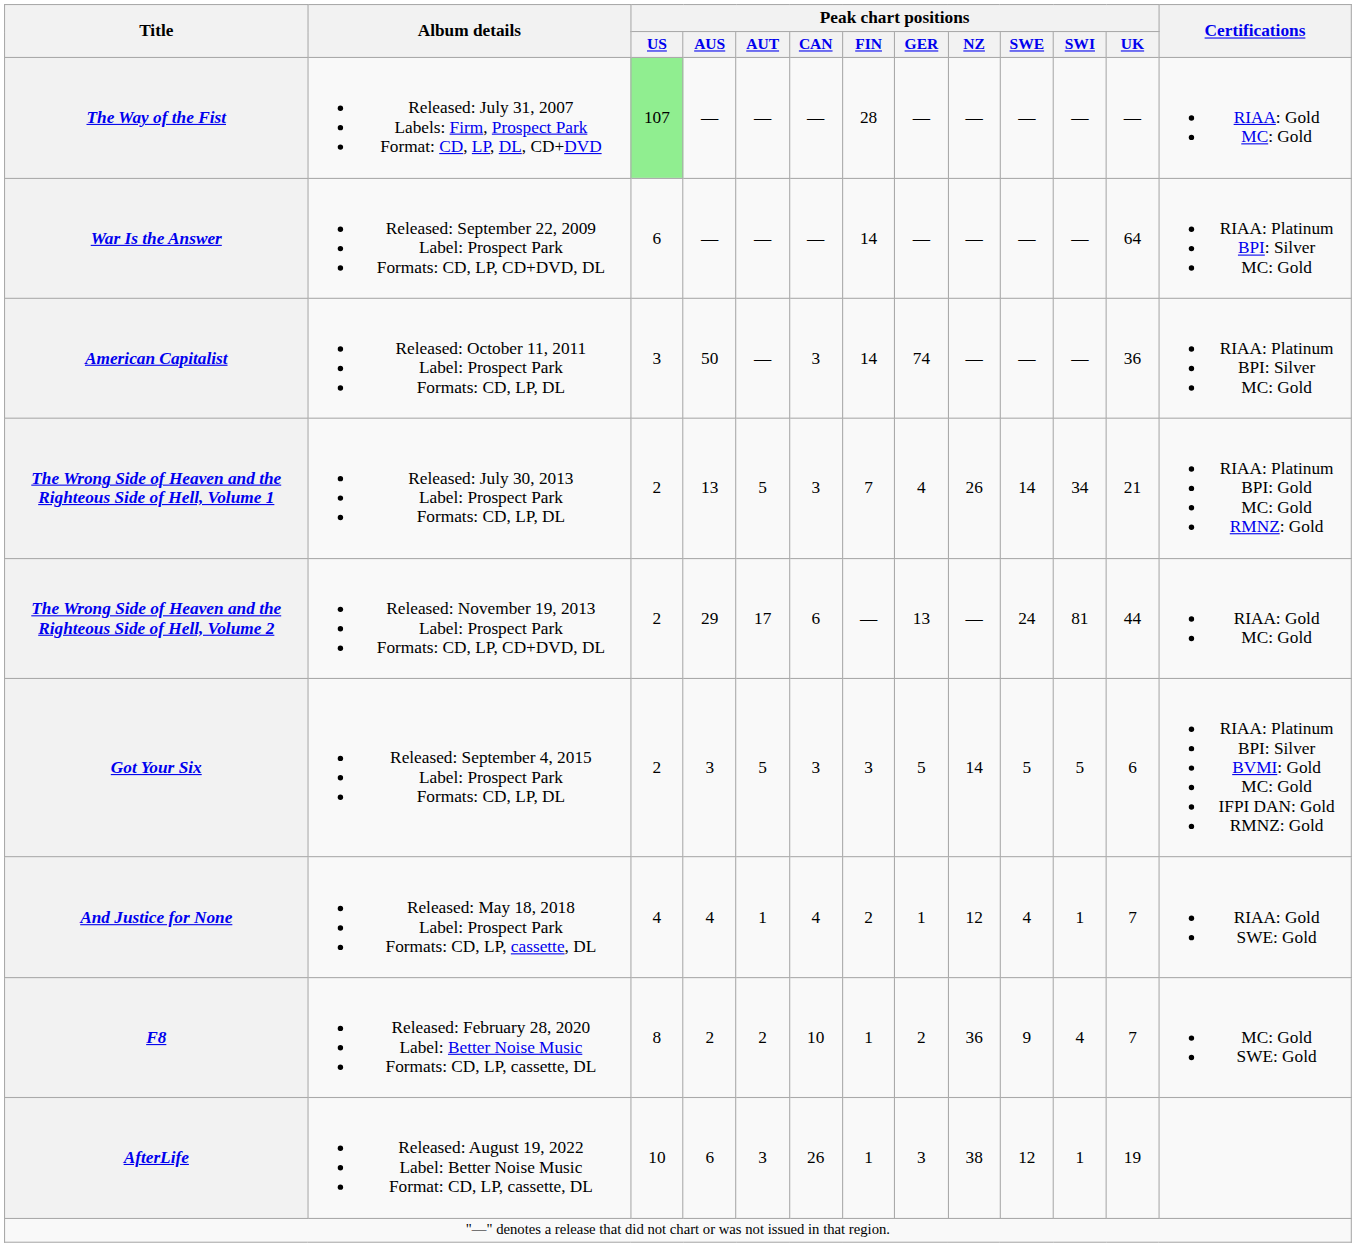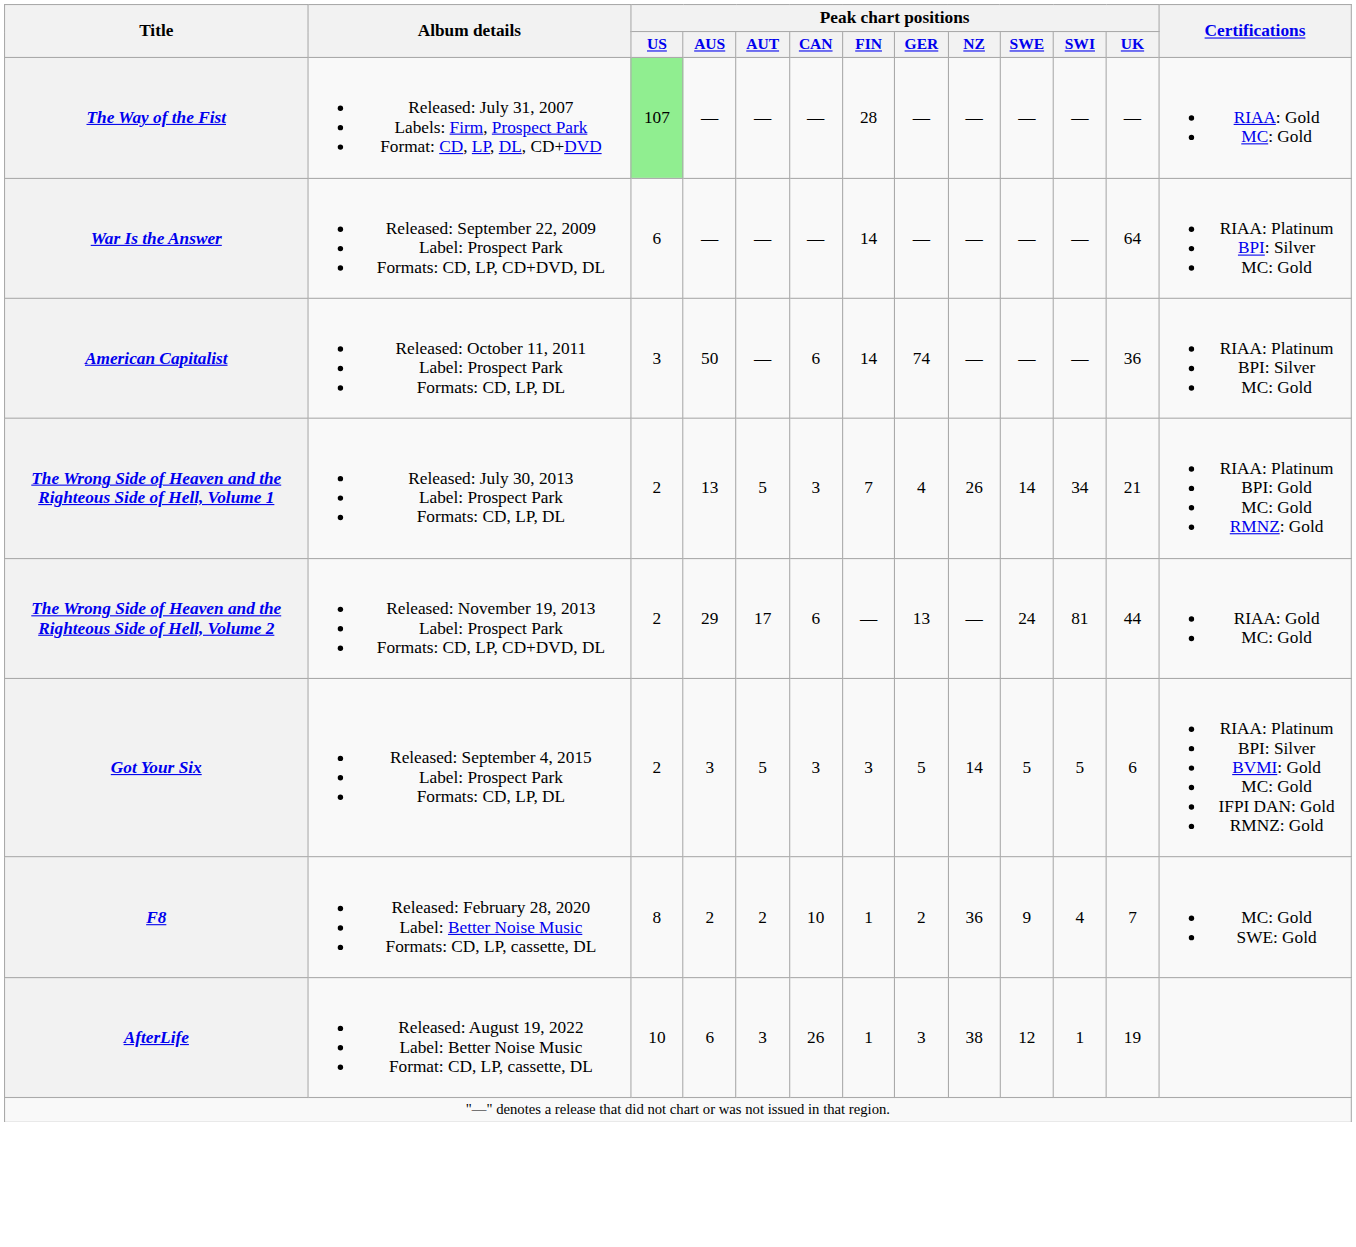 <table class="wikitable plainrowheaders" style="text-align:center;">
 <tr>
 <th scope="col" rowspan="2" style="width:18em;">Title</th>
 <th scope="col" rowspan="2" style="width:19em;">Album details</th>
 <th scope="col" colspan="10">Peak chart positions</th>
 <th scope="col" rowspan="2" style="width:11em;"><a href='#'>Certifications</a></th>
 </tr>
 <tr>
 <th scope="col" style="width:3em;font-size:90%;"><a href='#'>US</a><br></th>
 <th scope="col" style="width:3em;font-size:90%;"><a href='#'>AUS</a><br></th>
 <th scope="col" style="width:3em;font-size:90%;"><a href='#'>AUT</a><br></th>
 <th scope="col" style="width:3em;font-size:90%;"><a href='#'>CAN</a><br></th>
 <th scope="col" style="width:3em;font-size:90%;"><a href='#'>FIN</a><br></th>
 <th scope="col" style="width:3em;font-size:90%;"><a href='#'>GER</a><br></th>
 <th scope="col" style="width:3em;font-size:90%;"><a href='#'>NZ</a><br></th>
 <th scope="col" style="width:3em;font-size:90%;"><a href='#'>SWE</a><br></th>
 <th scope="col" style="width:3em;font-size:90%;"><a href='#'>SWI</a><br></th>
 <th scope="col" style="width:3em;font-size:90%;"><a href='#'>UK</a><br></th>
 </tr>
 <tr>
 <th scope="row"><em><a href='#'>The Way of the Fist</a></em></th>
 <td><br><ul><li>Released: July 31, 2007</li><li>Labels: <a href='#'>Firm</a>, <a href='#'>Prospect Park</a></li><li>Format: <a href='#'>CD</a>, <a href='#'>LP</a>, <a href='#'>DL</a>, CD+<a href='#'>DVD</a></li></ul></td>
 <td style="background: lightgreen;">107</td>
 <td>—</td>
 <td>—</td>
 <td>—</td>
 <td>28</td>
 <td>—</td>
 <td>—</td>
 <td>—</td>
 <td>—</td>
 <td>—</td>
 <td><br><ul><li><a href='#'>RIAA</a>: Gold</li><li><a href='#'>MC</a>: Gold</li></ul></td>
 </tr>
 <tr>
 <th scope="row"><em><a href='#'>War Is the Answer</a></em></th>
 <td><br><ul><li>Released: September 22, 2009</li><li>Label: Prospect Park</li><li>Formats: CD, LP, CD+DVD, DL</li></ul></td>
 <td>6</td>
 <td>—</td>
 <td>—</td>
 <td>—</td>
 <td>14</td>
 <td>—</td>
 <td>—</td>
 <td>—</td>
 <td>—</td>
 <td>64</td>
 <td><br><ul><li>RIAA: Platinum</li><li><a href='#'>BPI</a>: Silver</li><li>MC: Gold</li></ul></td>
 </tr>
 <tr>
 <th scope="row"><em><a href='#'>American Capitalist</a></em></th>
 <td><br><ul><li>Released: October 11, 2011</li><li>Label: Prospect Park</li><li>Formats: CD, LP, DL</li></ul></td>
 <td>3</td>
 <td>50</td>
 <td>—</td>
-<td>3</td>
+<td>6</td>
 <td>14</td>
 <td>74</td>
 <td>—</td>
 <td>—</td>
 <td>—</td>
 <td>36</td>
 <td><br><ul><li>RIAA: Platinum</li><li>BPI: Silver</li><li>MC: Gold</li></ul></td>
 </tr>
 <tr>
 <th scope="row"><em><a href='#'>The Wrong Side of Heaven and the Righteous Side of Hell, Volume 1</a></em></th>
 <td><br><ul><li>Released: July 30, 2013</li><li>Label: Prospect Park</li><li>Formats: CD, LP, DL</li></ul></td>
 <td>2</td>
 <td>13</td>
 <td>5</td>
 <td>3</td>
 <td>7</td>
 <td>4</td>
 <td>26</td>
 <td>14</td>
 <td>34</td>
 <td>21</td>
 <td><br><ul><li>RIAA: Platinum</li><li>BPI: Gold</li><li>MC: Gold</li><li><a href='#'>RMNZ</a>: Gold</li></ul></td>
 </tr>
 <tr>
 <th scope="row"><em><a href='#'>The Wrong Side of Heaven and the Righteous Side of Hell, Volume 2</a></em></th>
 <td><br><ul><li>Released: November 19, 2013</li><li>Label: Prospect Park</li><li>Formats: CD, LP, CD+DVD, DL</li></ul></td>
 <td>2</td>
 <td>29</td>
 <td>17</td>
 <td>6</td>
 <td>—</td>
 <td>13</td>
 <td>—</td>
 <td>24</td>
 <td>81</td>
 <td>44</td>
 <td><br><ul><li>RIAA: Gold</li><li>MC: Gold</li></ul></td>
 </tr>
 <tr>
 <th scope="row"><em><a href='#'>Got Your Six</a></em></th>
 <td><br><ul><li>Released: September 4, 2015</li><li>Label: Prospect Park</li><li>Formats: CD, LP, DL</li></ul></td>
 <td>2</td>
 <td>3</td>
 <td>5</td>
 <td>3</td>
 <td>3</td>
 <td>5</td>
 <td>14</td>
 <td>5</td>
 <td>5</td>
 <td>6</td>
 <td><br><ul><li>RIAA: Platinum</li><li>BPI: Silver</li><li><a href='#'>BVMI</a>: Gold</li><li>MC: Gold</li><li>IFPI DAN: Gold</li><li>RMNZ: Gold</li></ul></td>
 </tr>
 <tr>
-<th scope="row"><em><a href='#'>And Justice for None</a></em></th>
-<td><br><ul><li>Released: May 18, 2018</li><li>Label: Prospect Park</li><li>Formats: CD, LP, <a href='#'>cassette</a>, DL</li></ul></td>
-<td>4</td>
-<td>4</td>
-<td>1</td>
-<td>4</td>
-<td>2</td>
-<td>1</td>
-<td>12</td>
-<td>4</td>
-<td>1</td>
-<td>7</td>
-<td><br><ul><li>RIAA: Gold</li><li>SWE: Gold</li></ul></td>
-</tr>
-<tr>
 <th scope="row"><em><a href='#'>F8</a></em></th>
 <td><br><ul><li>Released: February 28, 2020</li><li>Label: <a href='#'>Better Noise Music</a></li><li>Formats: CD, LP, cassette, DL</li></ul></td>
 <td>8</td>
 <td>2</td>
 <td>2</td>
 <td>10</td>
 <td>1</td>
 <td>2</td>
 <td>36</td>
 <td>9</td>
 <td>4</td>
 <td>7</td>
 <td><br><ul><li>MC: Gold</li><li>SWE: Gold</li></ul></td>
 </tr>
 <tr>
 <th scope="row"><em><a href='#'>AfterLife</a></em></th>
 <td><br><ul><li>Released: August 19, 2022</li><li>Label: Better Noise Music</li><li>Format: CD, LP, cassette, DL</li></ul></td>
 <td>10</td>
 <td>6</td>
 <td>3</td>
 <td>26</td>
 <td>1<br></td>
 <td>3</td>
 <td>38<br></td>
 <td>12<br></td>
 <td>1</td>
 <td>19</td>
 <td></td>
 </tr>
 <tr>
 <td colspan="13" style="font-size: 85%">"—" denotes a release that did not chart or was not issued in that region.</td>
 </tr>
 </table>
